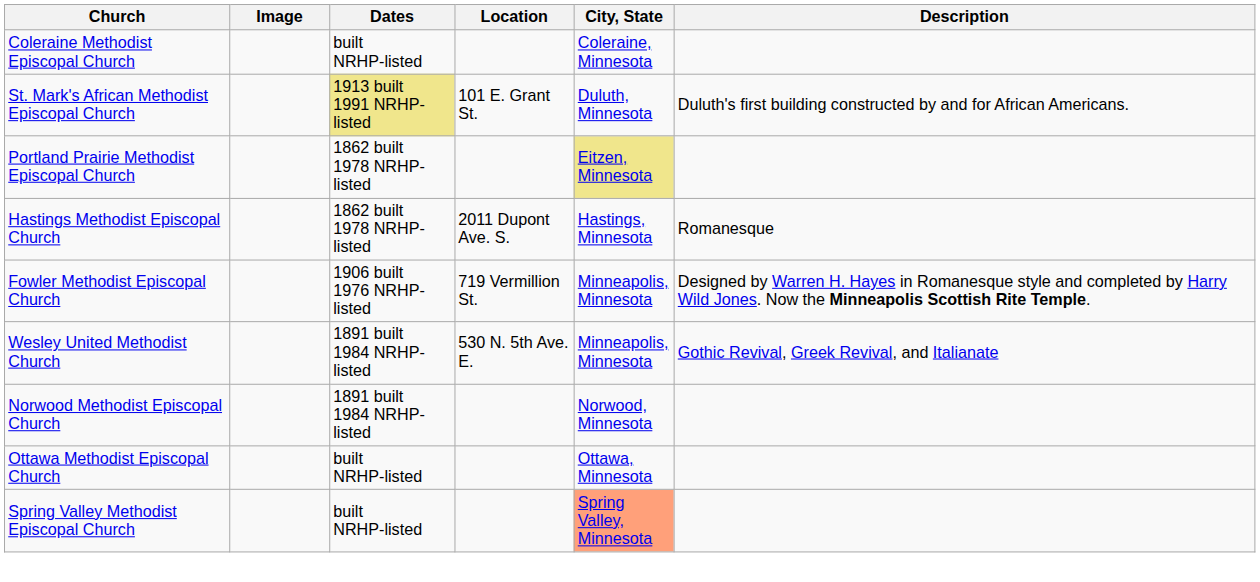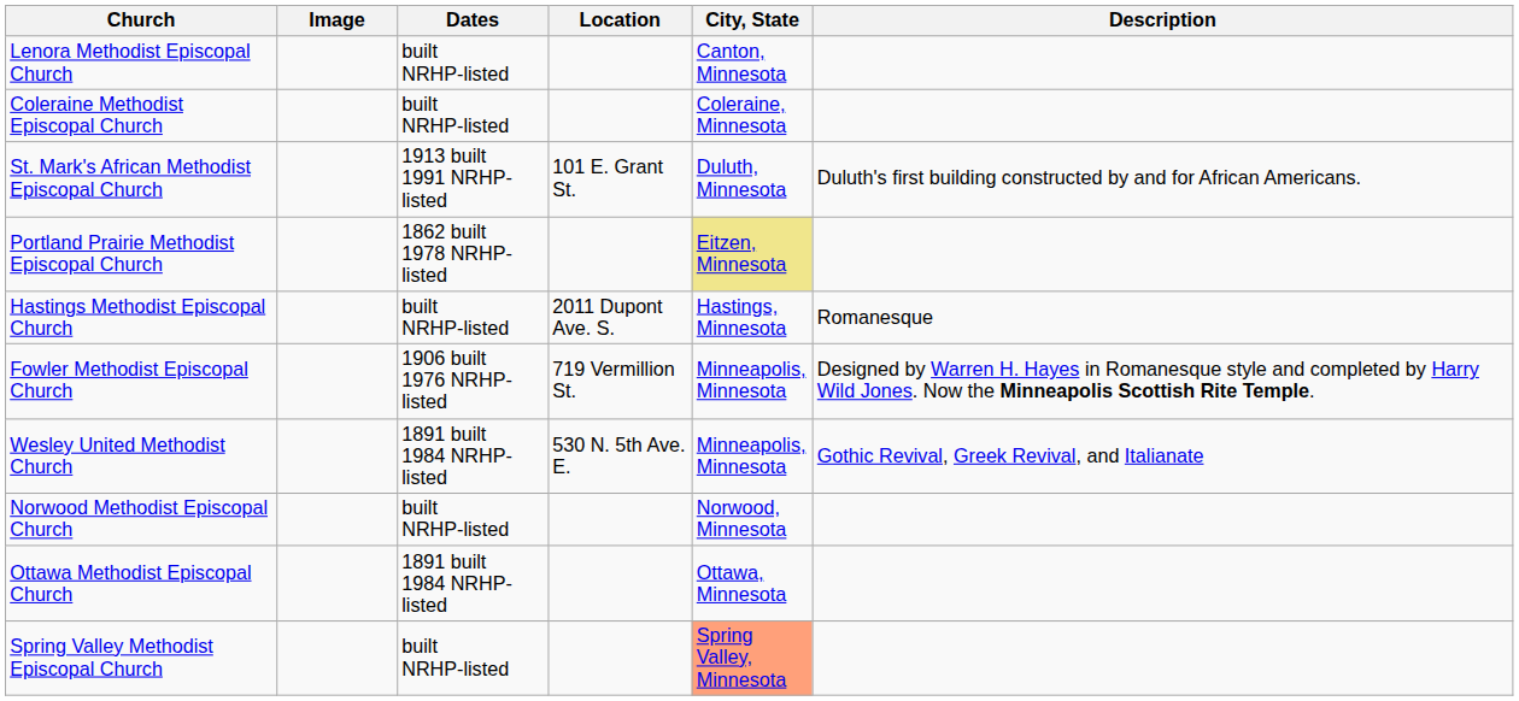 <table class="wikitable sortable" style="width:98%">
 <tr>
 <th style="width:18%;"><strong>Church</strong></th>
 <th style="width:8%;" class="unsortable"><strong>Image</strong></th>
 <th style="width:10%;"><strong>Dates</strong></th>
 <th><strong>Location</strong></th>
 <th style="width:8%;"><strong>City, State</strong></th>
 <th class="unsortable"><strong>Description</strong></th>
+</tr>
+<tr>
+<td><a href='#'>Lenora Methodist Episcopal Church</a></td>
+<td></td>
+<td>built<br> NRHP-listed</td>
+<td></td>
+<td><a href='#'>Canton, Minnesota</a></td>
+<td></td>
 </tr>
 <tr>
 <td><a href='#'>Coleraine Methodist Episcopal Church</a></td>
 <td></td>
 <td>built<br> NRHP-listed</td>
 <td></td>
 <td><a href='#'>Coleraine, Minnesota</a></td>
 <td></td>
 </tr>
 <tr>
 <td><a href='#'>St. Mark's African Methodist Episcopal Church</a></td>
 <td></td>
-<td style="background: khaki;">1913 built<br>1991 NRHP-listed</td>
+<td>1913 built<br>1991 NRHP-listed</td>
 <td>101 E. Grant St.<br><small></small></td>
 <td><a href='#'>Duluth, Minnesota</a></td>
 <td>Duluth's first building constructed by and for African Americans.</td>
 </tr>
 <tr>
 <td><a href='#'>Portland Prairie Methodist Episcopal Church</a></td>
 <td></td>
 <td>1862 built<br>1978 NRHP-listed</td>
 <td></td>
 <td style="background: khaki;"><a href='#'>Eitzen, Minnesota</a></td>
 <td></td>
 </tr>
 <tr>
 <td><a href='#'>Hastings Methodist Episcopal Church</a></td>
 <td></td>
-<td>1862 built<br>1978 NRHP-listed</td>
+<td>built<br> NRHP-listed</td>
 <td>2011 Dupont Ave. S.<br><small></small></td>
 <td><a href='#'>Hastings, Minnesota</a></td>
 <td>Romanesque</td>
 </tr>
 <tr>
 <td><a href='#'>Fowler Methodist Episcopal Church</a></td>
 <td></td>
 <td>1906 built<br>1976 NRHP-listed</td>
 <td>719 Vermillion St.<br><small></small></td>
 <td><a href='#'>Minneapolis, Minnesota</a></td>
 <td>Designed by <a href='#'>Warren H. Hayes</a> in Romanesque style and completed by <a href='#'>Harry Wild Jones</a>.  Now the <strong>Minneapolis Scottish Rite Temple</strong>.</td>
 </tr>
 <tr>
 <td><a href='#'>Wesley United Methodist Church</a></td>
 <td></td>
 <td>1891 built<br>1984 NRHP-listed</td>
 <td>530 N. 5th Ave. E.<br><small></small></td>
 <td><a href='#'>Minneapolis, Minnesota</a></td>
 <td><a href='#'>Gothic Revival</a>, <a href='#'>Greek Revival</a>, and <a href='#'>Italianate</a></td>
 </tr>
 <tr>
 <td><a href='#'>Norwood Methodist Episcopal Church</a></td>
 <td></td>
-<td>1891 built<br>1984 NRHP-listed</td>
+<td>built<br> NRHP-listed</td>
 <td></td>
 <td><a href='#'>Norwood, Minnesota</a></td>
 <td></td>
 </tr>
 <tr>
 <td><a href='#'>Ottawa Methodist Episcopal Church</a></td>
 <td></td>
-<td>built<br> NRHP-listed</td>
+<td>1891 built<br>1984 NRHP-listed</td>
 <td></td>
 <td><a href='#'>Ottawa, Minnesota</a></td>
 <td></td>
 </tr>
 <tr>
 <td><a href='#'>Spring Valley Methodist Episcopal Church</a></td>
 <td></td>
 <td>built<br> NRHP-listed</td>
 <td></td>
 <td style="background: lightsalmon;"><a href='#'>Spring Valley, Minnesota</a></td>
 <td></td>
 </tr>
 </table>
